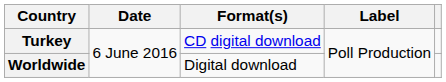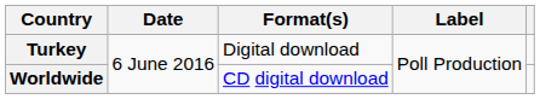 <table class="wikitable plainrowheaders">
 <tr>
 <th scope="col">Country</th>
 <th scope="col">Date</th>
 <th scope="col">Format(s)</th>
 <th scope="col">Label</th>
 <th scope="col"></th>
 </tr>
 <tr>
 <th scope="row">Turkey</th>
 <td rowspan="2">6 June 2016</td>
-<td><a href='#'>CD</a> <a href='#'>digital download</a></td>
+<td>Digital download</td>
 <td rowspan="2">Poll Production</td>
 <td align="center"></td>
 </tr>
 <tr>
 <th scope="row">Worldwide</th>
-<td>Digital download</td>
+<td><a href='#'>CD</a> <a href='#'>digital download</a></td>
 <td align="center"></td>
 </tr>
 </table>
